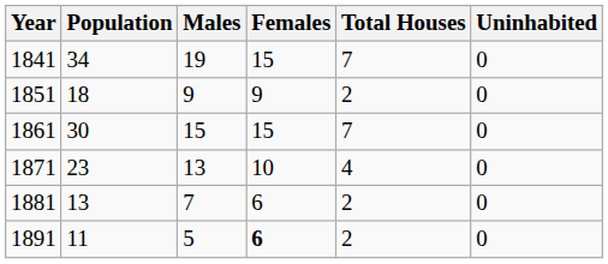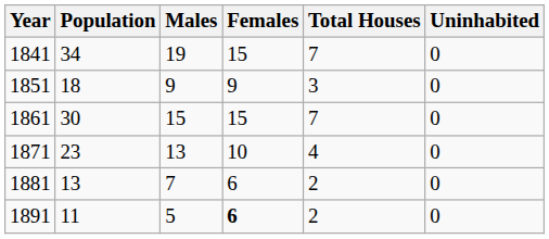 <table class="wikitable">
 <tr>
 <th>Year</th>
 <th>Population</th>
 <th>Males</th>
 <th>Females</th>
 <th>Total Houses</th>
 <th>Uninhabited</th>
 </tr>
 <tr>
 <td>1841</td>
 <td>34</td>
 <td>19</td>
 <td>15</td>
 <td>7</td>
 <td>0</td>
 </tr>
 <tr>
 <td>1851</td>
 <td>18</td>
 <td>9</td>
 <td>9</td>
-<td>2</td>
+<td>3</td>
 <td>0</td>
 </tr>
 <tr>
 <td>1861</td>
 <td>30</td>
 <td>15</td>
 <td>15</td>
 <td>7</td>
 <td>0</td>
 </tr>
 <tr>
 <td>1871</td>
 <td>23</td>
 <td>13</td>
 <td>10</td>
 <td>4</td>
 <td>0</td>
 </tr>
 <tr>
 <td>1881</td>
 <td>13</td>
 <td>7</td>
 <td>6</td>
 <td>2</td>
 <td>0</td>
 </tr>
 <tr>
 <td>1891</td>
 <td>11</td>
 <td>5</td>
 <td><strong>6</strong></td>
 <td>2</td>
 <td>0</td>
 </tr>
 </table>
